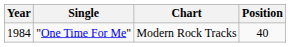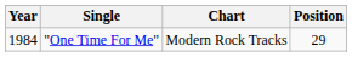 <table class="wikitable">
 <tr>
 <th>Year</th>
 <th>Single</th>
 <th>Chart</th>
 <th>Position</th>
 </tr>
 <tr>
 <td>1984</td>
 <td>"<a href='#'>One Time For Me</a>"</td>
 <td>Modern Rock Tracks</td>
-<td align="center">40</td>
+<td align="center">29</td>
 </tr>
 </table>
